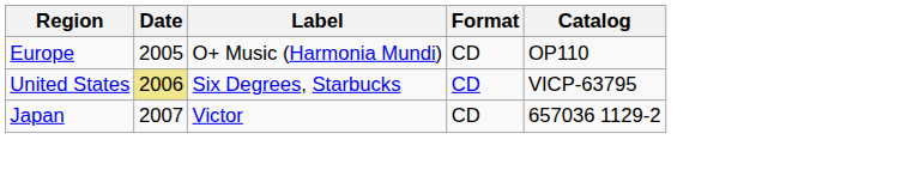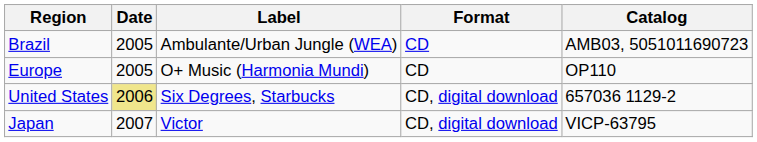 <table class="wikitable">
 <tr>
 <th>Region</th>
 <th>Date</th>
 <th>Label</th>
 <th>Format</th>
 <th>Catalog</th>
+</tr>
+<tr>
+<td><a href='#'>Brazil</a></td>
+<td>2005</td>
+<td>Ambulante/Urban Jungle (<a href='#'>WEA</a>)</td>
+<td><a href='#'>CD</a></td>
+<td>AMB03, 5051011690723</td>
 </tr>
 <tr>
 <td><a href='#'>Europe</a></td>
 <td>2005</td>
 <td>O+ Music (<a href='#'>Harmonia Mundi</a>)</td>
 <td>CD</td>
 <td>OP110</td>
 </tr>
 <tr>
 <td><a href='#'>United States</a></td>
 <td style="background: khaki;">2006</td>
 <td><a href='#'>Six Degrees</a>, <a href='#'>Starbucks</a></td>
-<td><a href='#'>CD</a></td>
-<td>VICP-63795</td>
+<td>CD, <a href='#'>digital download</a></td>
+<td>657036 1129-2</td>
 </tr>
 <tr>
 <td><a href='#'>Japan</a></td>
 <td>2007</td>
 <td><a href='#'>Victor</a></td>
-<td>CD</td>
-<td>657036 1129-2</td>
+<td>CD, <a href='#'>digital download</a></td>
+<td>VICP-63795</td>
 </tr>
 </table>
